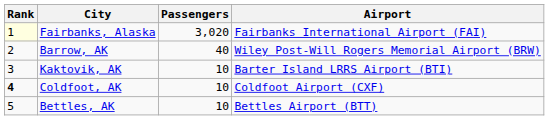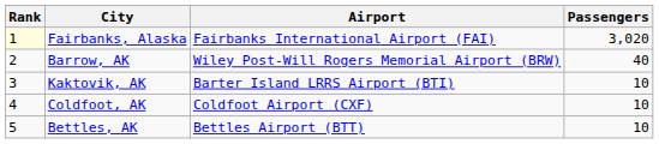 <table class="wikitable">
 <tr>
 <th>Rank</th>
 <th>City</th>
+<th>Airport</th>
 <th>Passengers</th>
-<th>Airport</th>
 </tr>
 <tr>
 <td style="background: lightyellow;">1</td>
 <td><a href='#'>Fairbanks, Alaska</a></td>
+<td><a href='#'>Fairbanks International Airport (FAI)</a></td>
 <td align=right>3,020</td>
-<td><a href='#'>Fairbanks International Airport (FAI)</a></td>
 </tr>
 <tr>
 <td>2</td>
 <td><a href='#'>Barrow, AK</a></td>
+<td><a href='#'>Wiley Post-Will Rogers Memorial Airport (BRW)</a></td>
 <td align=right>40</td>
-<td><a href='#'>Wiley Post-Will Rogers Memorial Airport (BRW)</a></td>
 </tr>
 <tr>
 <td>3</td>
 <td><a href='#'>Kaktovik, AK</a></td>
+<td><a href='#'>Barter Island LRRS Airport (BTI)</a></td>
 <td align=right>10</td>
-<td><a href='#'>Barter Island LRRS Airport (BTI)</a></td>
 </tr>
 <tr>
-<td><strong>4</strong></td>
+<td>4</td>
 <td><a href='#'>Coldfoot, AK</a></td>
+<td><a href='#'>Coldfoot Airport (CXF)</a></td>
 <td align=right>10</td>
-<td><a href='#'>Coldfoot Airport (CXF)</a></td>
 </tr>
 <tr>
 <td>5</td>
 <td><a href='#'>Bettles, AK</a></td>
+<td><a href='#'>Bettles Airport (BTT)</a></td>
 <td align=right>10</td>
-<td><a href='#'>Bettles Airport (BTT)</a></td>
 </tr>
 </table>
